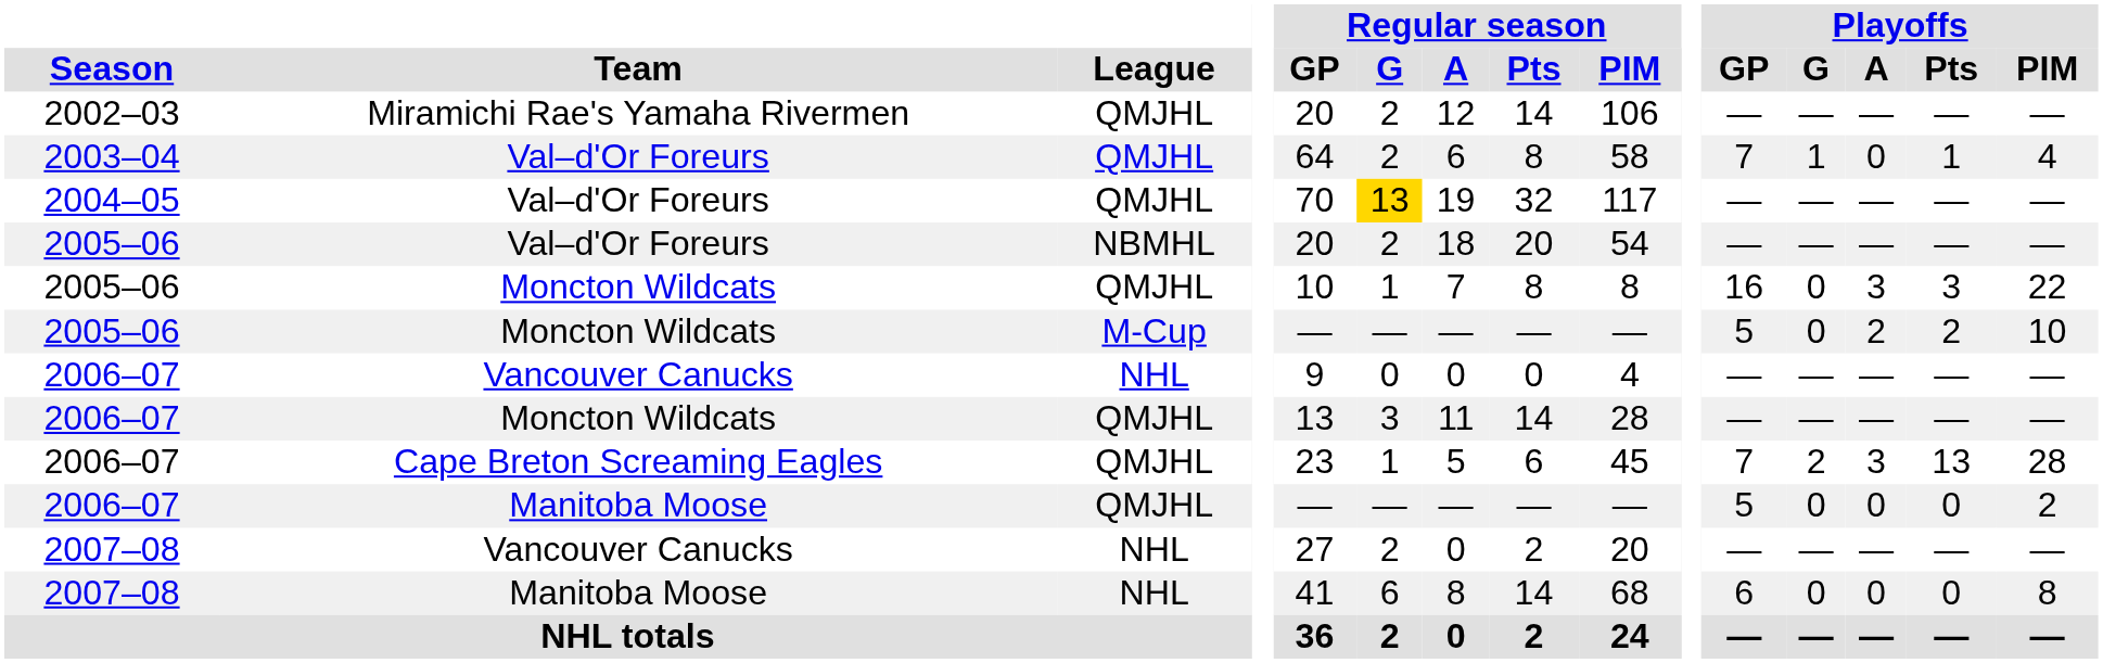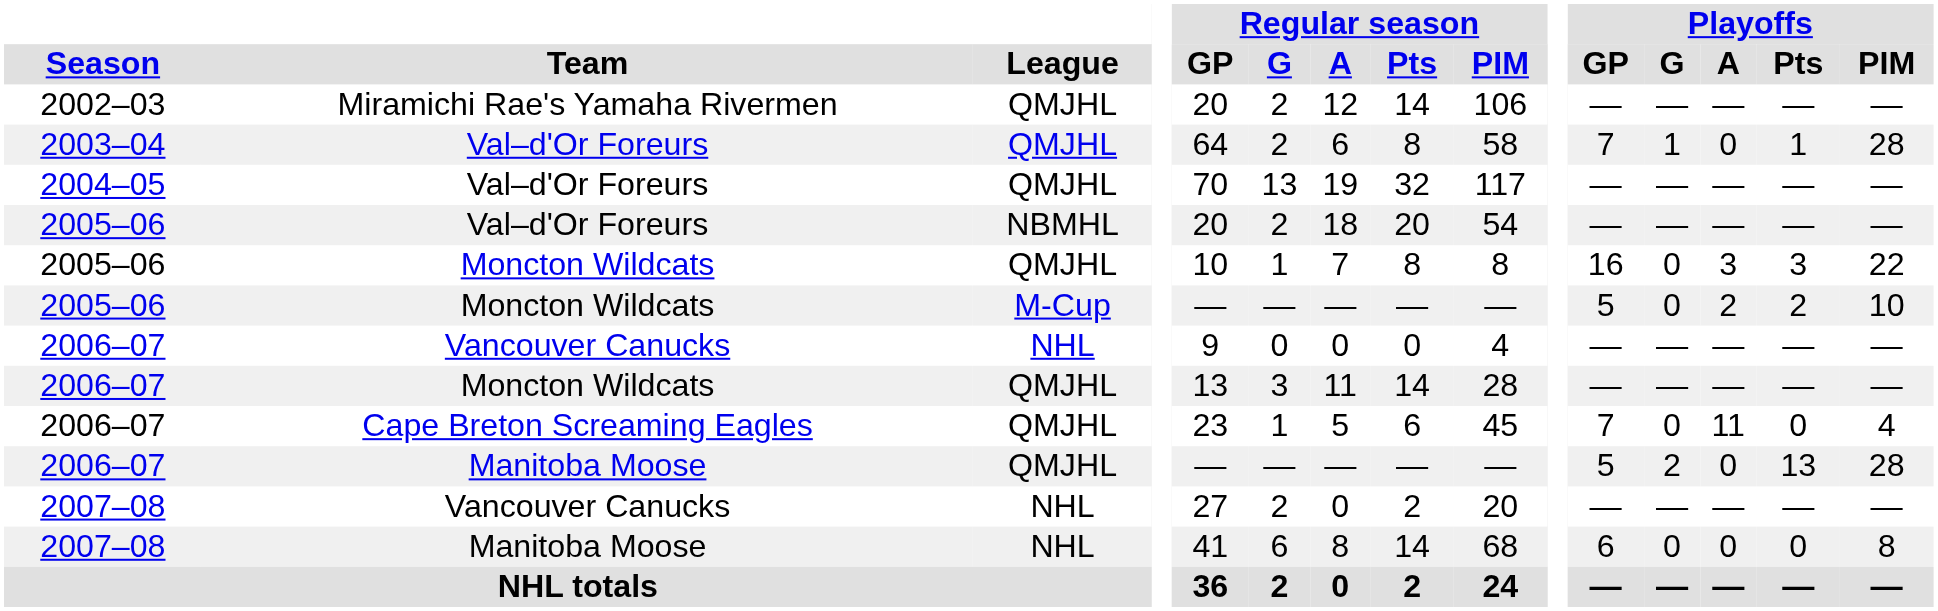 <table border="0" cellpadding="1" cellspacing="0" style="text-align:center; width:60em;">
 <tr bgcolor="#e0e0e0">
 <th colspan="3" bgcolor="#ffffff"> </th>
 <th rowspan="99" bgcolor="#ffffff"> </th>
 <th colspan="5"><a href='#'>Regular season</a></th>
 <th rowspan="99" bgcolor="#ffffff"> </th>
 <th colspan="5"><a href='#'>Playoffs</a></th>
 </tr>
 <tr bgcolor="#e0e0e0">
 <th><a href='#'>Season</a></th>
 <th>Team</th>
 <th>League</th>
 <th>GP</th>
 <th><a href='#'>G</a></th>
 <th><a href='#'>A</a></th>
 <th><a href='#'>Pts</a></th>
 <th><a href='#'>PIM</a></th>
 <th>GP</th>
 <th>G</th>
 <th>A</th>
 <th>Pts</th>
 <th>PIM</th>
 </tr>
 <tr>
 <td>2002–03</td>
 <td>Miramichi Rae's Yamaha Rivermen</td>
 <td>QMJHL</td>
 <td>20</td>
 <td>2</td>
 <td>12</td>
 <td>14</td>
 <td>106</td>
 <td>—</td>
 <td>—</td>
 <td>—</td>
 <td>—</td>
 <td>—</td>
 </tr>
 <tr bgcolor="#f0f0f0">
 <td><a href='#'>2003–04</a></td>
 <td><a href='#'>Val–d'Or Foreurs</a></td>
 <td><a href='#'>QMJHL</a></td>
 <td>64</td>
 <td>2</td>
 <td>6</td>
 <td>8</td>
 <td>58</td>
 <td>7</td>
 <td>1</td>
 <td>0</td>
 <td>1</td>
-<td>4</td>
+<td>28</td>
 </tr>
 <tr>
 <td><a href='#'>2004–05</a></td>
 <td>Val–d'Or Foreurs</td>
 <td>QMJHL</td>
 <td>70</td>
-<td style="background: gold;">13</td>
+<td>13</td>
 <td>19</td>
 <td>32</td>
 <td>117</td>
 <td>—</td>
 <td>—</td>
 <td>—</td>
 <td>—</td>
 <td>—</td>
 </tr>
 <tr bgcolor="#f0f0f0">
 <td><a href='#'>2005–06</a></td>
 <td>Val–d'Or Foreurs</td>
 <td>NBMHL</td>
 <td>20</td>
 <td>2</td>
 <td>18</td>
 <td>20</td>
 <td>54</td>
 <td>—</td>
 <td>—</td>
 <td>—</td>
 <td>—</td>
 <td>—</td>
 </tr>
 <tr>
 <td>2005–06</td>
 <td><a href='#'>Moncton Wildcats</a></td>
 <td>QMJHL</td>
 <td>10</td>
 <td>1</td>
 <td>7</td>
 <td>8</td>
 <td>8</td>
 <td>16</td>
 <td>0</td>
 <td>3</td>
 <td>3</td>
 <td>22</td>
 </tr>
 <tr bgcolor="#f0f0f0">
 <td><a href='#'>2005–06</a></td>
 <td>Moncton Wildcats</td>
 <td><a href='#'>M-Cup</a></td>
 <td>—</td>
 <td>—</td>
 <td>—</td>
 <td>—</td>
 <td>—</td>
 <td>5</td>
 <td>0</td>
 <td>2</td>
 <td>2</td>
 <td>10</td>
 </tr>
 <tr>
 <td><a href='#'>2006–07</a></td>
 <td><a href='#'>Vancouver Canucks</a></td>
 <td><a href='#'>NHL</a></td>
 <td>9</td>
 <td>0</td>
 <td>0</td>
 <td>0</td>
 <td>4</td>
 <td>—</td>
 <td>—</td>
 <td>—</td>
 <td>—</td>
 <td>—</td>
 </tr>
 <tr bgcolor="#f0f0f0">
 <td><a href='#'>2006–07</a></td>
 <td>Moncton Wildcats</td>
 <td>QMJHL</td>
 <td>13</td>
 <td>3</td>
 <td>11</td>
 <td>14</td>
 <td>28</td>
 <td>—</td>
 <td>—</td>
 <td>—</td>
 <td>—</td>
 <td>—</td>
 </tr>
 <tr>
 <td>2006–07</td>
 <td><a href='#'>Cape Breton Screaming Eagles</a></td>
 <td>QMJHL</td>
 <td>23</td>
 <td>1</td>
 <td>5</td>
 <td>6</td>
 <td>45</td>
 <td>7</td>
-<td>2</td>
-<td>3</td>
-<td>13</td>
-<td>28</td>
+<td>0</td>
+<td>11</td>
+<td>0</td>
+<td>4</td>
 </tr>
 <tr bgcolor="#f0f0f0">
 <td><a href='#'>2006–07</a></td>
 <td><a href='#'>Manitoba Moose</a></td>
 <td>QMJHL</td>
 <td>—</td>
 <td>—</td>
 <td>—</td>
 <td>—</td>
 <td>—</td>
 <td>5</td>
+<td>2</td>
 <td>0</td>
-<td>0</td>
-<td>0</td>
-<td>2</td>
+<td>13</td>
+<td>28</td>
 </tr>
 <tr>
 <td><a href='#'>2007–08</a></td>
 <td>Vancouver Canucks</td>
 <td>NHL</td>
 <td>27</td>
 <td>2</td>
 <td>0</td>
 <td>2</td>
 <td>20</td>
 <td>—</td>
 <td>—</td>
 <td>—</td>
 <td>—</td>
 <td>—</td>
 </tr>
 <tr bgcolor="#f0f0f0">
 <td><a href='#'>2007–08</a></td>
 <td>Manitoba Moose</td>
 <td>NHL</td>
 <td>41</td>
 <td>6</td>
 <td>8</td>
 <td>14</td>
 <td>68</td>
 <td>6</td>
 <td>0</td>
 <td>0</td>
 <td>0</td>
 <td>8</td>
 </tr>
 <tr bgcolor="#e0e0e0">
 <th colspan="3">NHL totals</th>
 <th>36</th>
 <th>2</th>
 <th>0</th>
 <th>2</th>
 <th>24</th>
 <th>—</th>
 <th>—</th>
 <th>—</th>
 <th>—</th>
 <th>—</th>
 </tr>
 </table>
